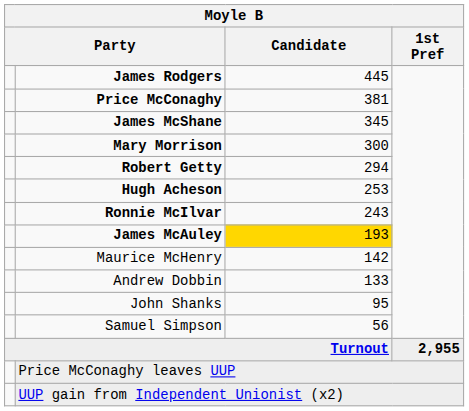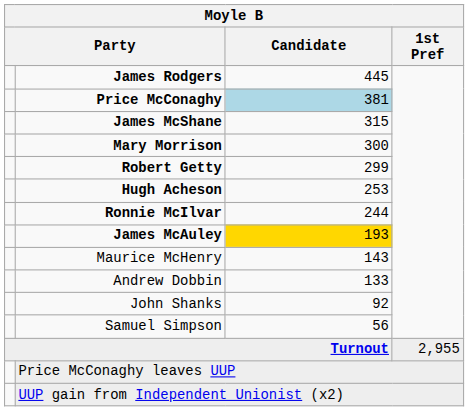 <table class="wikitable">
 <tr>
 <th colspan="4" align="center">Moyle B</th>
 </tr>
 <tr>
 <th colspan="2" align="center" width=200>Party</th>
 <th width=150>Candidate</th>
 <th width=60>1st Pref</th>
 </tr>
 <tr>
 <td></td>
 <td align="right"><strong>James Rodgers</strong></td>
 <td align="right">445</td>
 </tr>
 <tr>
 <td></td>
 <td align="right"><strong>Price McConaghy</strong></td>
-<td align="right">381</td>
+<td align="right" style="background: lightblue;">381</td>
 </tr>
 <tr>
 <td></td>
 <td align="right"><strong>James McShane</strong></td>
-<td align="right">345</td>
+<td align="right">315</td>
 </tr>
 <tr>
 <td></td>
 <td align="right"><strong>Mary Morrison</strong></td>
 <td align="right">300</td>
 </tr>
 <tr>
 <td></td>
 <td align="right"><strong>Robert Getty</strong></td>
-<td align="right">294</td>
+<td align="right">299</td>
 </tr>
 <tr>
 <td></td>
 <td align="right"><strong>Hugh Acheson</strong></td>
 <td align="right">253</td>
 </tr>
 <tr>
 <td></td>
 <td align="right"><strong>Ronnie McIlvar</strong></td>
-<td align="right">243</td>
+<td align="right">244</td>
 </tr>
 <tr>
 <td></td>
 <td align="right"><strong>James McAuley</strong></td>
 <td align="right" style="background: gold;">193</td>
 </tr>
 <tr>
 <td></td>
 <td align="right">Maurice McHenry</td>
-<td align="right">142</td>
+<td align="right">143</td>
 </tr>
 <tr>
 <td></td>
 <td align="right">Andrew Dobbin</td>
 <td align="right">133</td>
 </tr>
 <tr>
 <td></td>
 <td align="right">John Shanks</td>
-<td align="right">95</td>
+<td align="right">92</td>
 </tr>
 <tr>
 <td></td>
 <td align="right">Samuel Simpson</td>
 <td align="right">56</td>
 </tr>
 <tr bgcolor="EEEEEE">
 <td colspan=3 align="right"><strong><a href='#'>Turnout</a></strong></td>
-<td align="right"><strong>2,955</strong></td>
+<td align="right">2,955</td>
 </tr>
 <tr>
 <td bgcolor=></td>
 <td colspan=3 bgcolor="EEEEEE">Price McConaghy leaves <a href='#'>UUP</a></td>
 </tr>
 <tr>
 <td bgcolor=></td>
 <td colspan=3 bgcolor="EEEEEE"><a href='#'>UUP</a> gain from <a href='#'>Independent Unionist</a> (x2)</td>
 </tr>
 </table>
